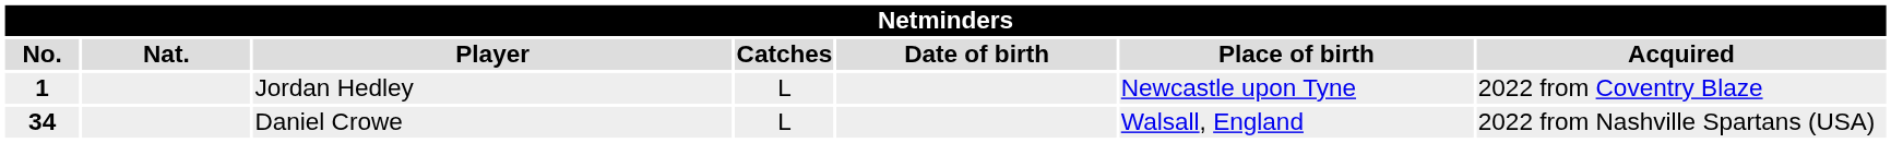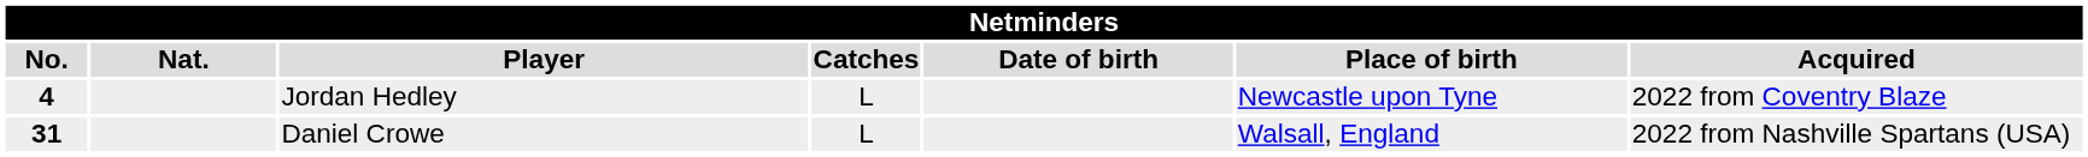 <table class="toccolours"  style="width:97%; clear:both; margin:1.5em auto; text-align:center;">
 <tr>
 <th colspan="11" style="background:#000000; color:#FFFFFF;">Netminders</th>
 </tr>
 <tr style="background:#ddd;">
 <th width=4%>No.</th>
 <th width=9%>Nat.</th>
 <th !width=17%>Player</th>
 <th width=4%>Catches</th>
 <th width=15%>Date of birth</th>
 <th width=19%>Place of birth</th>
 <th width=22%>Acquired</th>
 </tr>
 <tr style="background:#eee;">
-<td><strong>1</strong></td>
+<td><strong>4</strong></td>
 <td></td>
 <td align=left>Jordan Hedley</td>
 <td>L</td>
 <td align=left></td>
 <td align=left><a href='#'>Newcastle upon Tyne</a></td>
 <td align=left>2022 from <a href='#'>Coventry Blaze</a></td>
 </tr>
 <tr style="background:#eee;">
-<td><strong>34</strong></td>
+<td><strong>31</strong></td>
 <td></td>
 <td align=left>Daniel Crowe</td>
 <td>L</td>
 <td align=left></td>
 <td align=left><a href='#'>Walsall</a>, <a href='#'>England</a></td>
 <td align=left>2022 from Nashville Spartans (USA)</td>
 </tr>
 </table>
